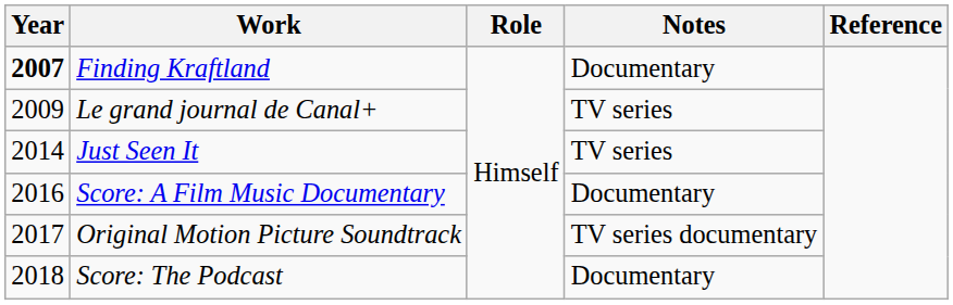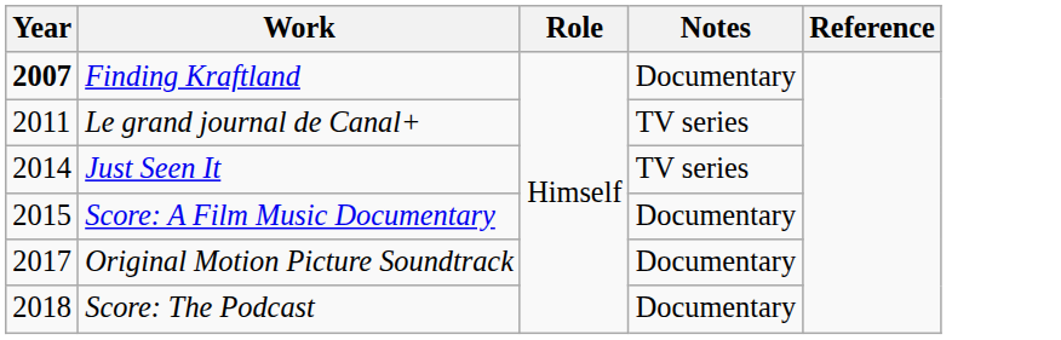 <table class="wikitable sortable">
 <tr>
 <th>Year</th>
 <th>Work</th>
 <th>Role</th>
 <th>Notes</th>
 <th>Reference</th>
 </tr>
 <tr>
 <td><strong>2007</strong></td>
 <td><em><a href='#'>Finding Kraftland</a></em></td>
 <td rowspan="6">Himself</td>
 <td>Documentary</td>
 <td rowspan="6"></td>
 </tr>
 <tr>
-<td>2009</td>
+<td>2011</td>
 <td><em>Le grand journal de Canal+</em></td>
 <td>TV series</td>
 </tr>
 <tr>
 <td>2014</td>
 <td><em><a href='#'>Just Seen It</a></em></td>
 <td>TV series</td>
 </tr>
 <tr>
-<td>2016</td>
+<td>2015</td>
 <td><em><a href='#'>Score: A Film Music Documentary</a></em></td>
 <td>Documentary</td>
 </tr>
 <tr>
 <td>2017</td>
 <td><em>Original Motion Picture Soundtrack</em></td>
-<td>TV series documentary</td>
+<td>Documentary</td>
 </tr>
 <tr>
 <td>2018</td>
 <td><em>Score: The Podcast</em></td>
 <td>Documentary</td>
 </tr>
 </table>
